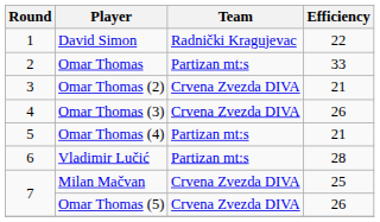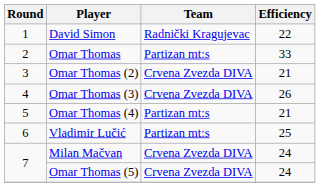 <table class="wikitable sortable" style="text-align: center;">
 <tr>
 <th align="center">Round</th>
 <th align="center">Player</th>
 <th align="center">Team</th>
 <th align="center">Efficiency</th>
 </tr>
 <tr>
 <td>1</td>
 <td align="left"> <a href='#'>David Simon</a></td>
 <td align="left"><a href='#'>Radnički Kragujevac</a></td>
 <td>22</td>
 </tr>
 <tr>
 <td>2</td>
 <td align="left"> <a href='#'>Omar Thomas</a></td>
 <td align="left"><a href='#'>Partizan mt:s</a></td>
 <td>33</td>
 </tr>
 <tr>
 <td>3</td>
 <td align="left"> <a href='#'>Omar Thomas</a> (2)</td>
 <td align="left"><a href='#'>Crvena Zvezda DIVA</a></td>
 <td>21</td>
 </tr>
 <tr>
 <td>4</td>
 <td align="left"> <a href='#'>Omar Thomas</a> (3)</td>
 <td align="left"><a href='#'>Crvena Zvezda DIVA</a></td>
 <td>26</td>
 </tr>
 <tr>
 <td>5</td>
 <td align="left"> <a href='#'>Omar Thomas</a> (4)</td>
 <td align="left"><a href='#'>Partizan mt:s</a></td>
 <td>21</td>
 </tr>
 <tr>
 <td>6</td>
 <td align="left"> <a href='#'>Vladimir Lučić</a></td>
 <td align="left"><a href='#'>Partizan mt:s</a></td>
-<td>28</td>
+<td>25</td>
 </tr>
 <tr>
 <td rowspan=2>7</td>
 <td align="left"> <a href='#'>Milan Mačvan</a></td>
 <td align="left"><a href='#'>Crvena Zvezda DIVA</a></td>
-<td>25</td>
+<td>24</td>
 </tr>
 <tr>
 <td align="left"> <a href='#'>Omar Thomas</a> (5)</td>
 <td align="left"><a href='#'>Crvena Zvezda DIVA</a></td>
-<td>26</td>
+<td>24</td>
 </tr>
 <tr>
 </tr>
 </table>
